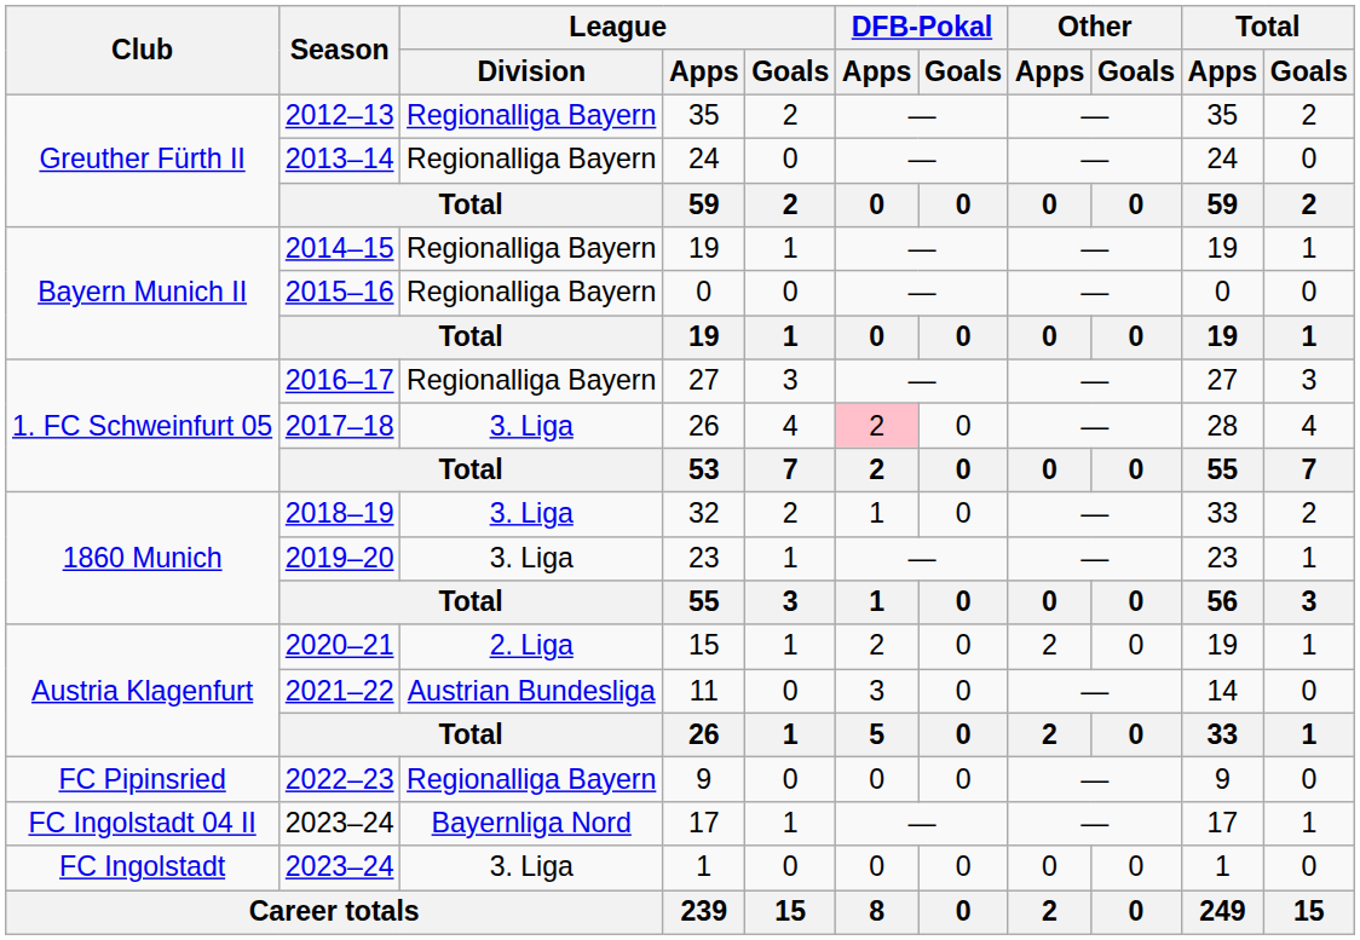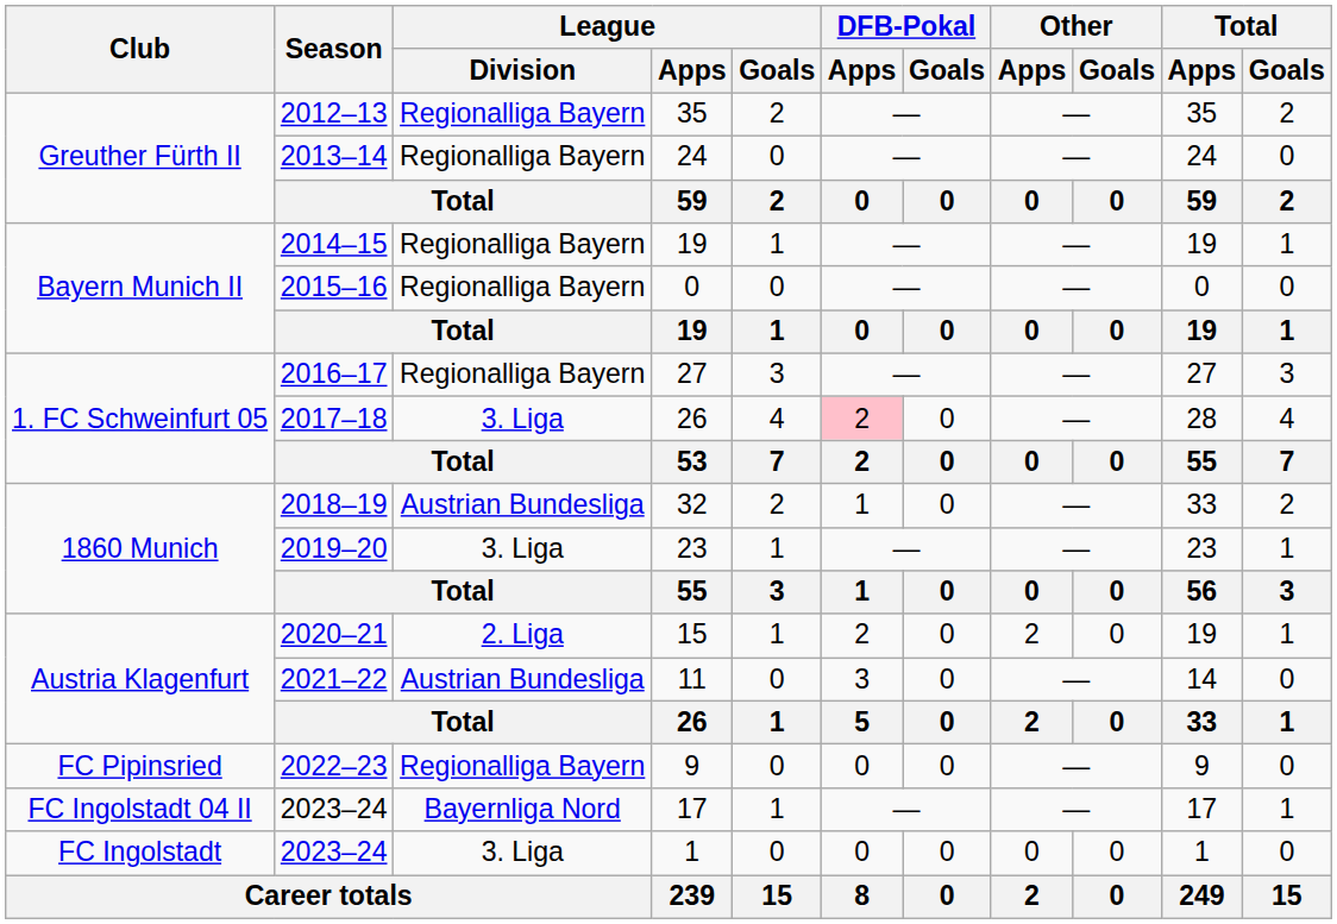 <table class="wikitable" style="text-align:center">
 <tr>
 <th rowspan="2">Club</th>
 <th rowspan="2">Season</th>
 <th colspan="3">League</th>
 <th colspan="2"><a href='#'>DFB-Pokal</a></th>
 <th colspan="2">Other</th>
 <th colspan="2">Total</th>
 </tr>
 <tr>
 <th>Division</th>
 <th>Apps</th>
 <th>Goals</th>
 <th>Apps</th>
 <th>Goals</th>
 <th>Apps</th>
 <th>Goals</th>
 <th>Apps</th>
 <th>Goals</th>
 </tr>
 <tr>
 <td rowspan="3"><a href='#'>Greuther Fürth II</a></td>
 <td><a href='#'>2012–13</a></td>
 <td><a href='#'>Regionalliga Bayern</a></td>
 <td>35</td>
 <td>2</td>
 <td colspan="2">—</td>
 <td colspan="2">—</td>
 <td>35</td>
 <td>2</td>
 </tr>
 <tr>
 <td><a href='#'>2013–14</a></td>
 <td>Regionalliga Bayern</td>
 <td>24</td>
 <td>0</td>
 <td colspan="2">—</td>
 <td colspan="2">—</td>
 <td>24</td>
 <td>0</td>
 </tr>
 <tr>
 <th colspan="2">Total</th>
 <th>59</th>
 <th>2</th>
 <th>0</th>
 <th>0</th>
 <th>0</th>
 <th>0</th>
 <th>59</th>
 <th>2</th>
 </tr>
 <tr>
 <td rowspan="3"><a href='#'>Bayern Munich II</a></td>
 <td><a href='#'>2014–15</a></td>
 <td>Regionalliga Bayern</td>
 <td>19</td>
 <td>1</td>
 <td colspan="2">—</td>
 <td colspan="2">—</td>
 <td>19</td>
 <td>1</td>
 </tr>
 <tr>
 <td><a href='#'>2015–16</a></td>
 <td>Regionalliga Bayern</td>
 <td>0</td>
 <td>0</td>
 <td colspan="2">—</td>
 <td colspan="2">—</td>
 <td>0</td>
 <td>0</td>
 </tr>
 <tr>
 <th colspan="2">Total</th>
 <th>19</th>
 <th>1</th>
 <th>0</th>
 <th>0</th>
 <th>0</th>
 <th>0</th>
 <th>19</th>
 <th>1</th>
 </tr>
 <tr>
 <td rowspan="3"><a href='#'>1. FC Schweinfurt 05</a></td>
 <td><a href='#'>2016–17</a></td>
 <td>Regionalliga Bayern</td>
 <td>27</td>
 <td>3</td>
 <td colspan="2">—</td>
 <td colspan="2">—</td>
 <td>27</td>
 <td>3</td>
 </tr>
 <tr>
 <td><a href='#'>2017–18</a></td>
 <td><a href='#'>3. Liga</a></td>
 <td>26</td>
 <td>4</td>
 <td style="background: pink;">2</td>
 <td>0</td>
 <td colspan="2">—</td>
 <td>28</td>
 <td>4</td>
 </tr>
 <tr>
 <th colspan="2">Total</th>
 <th>53</th>
 <th>7</th>
 <th>2</th>
 <th>0</th>
 <th>0</th>
 <th>0</th>
 <th>55</th>
 <th>7</th>
 </tr>
 <tr>
 <td rowspan="3"><a href='#'>1860 Munich</a></td>
 <td><a href='#'>2018–19</a></td>
-<td><a href='#'>3. Liga</a></td>
+<td><a href='#'>Austrian Bundesliga</a></td>
 <td>32</td>
 <td>2</td>
 <td>1</td>
 <td>0</td>
 <td colspan="2">—</td>
 <td>33</td>
 <td>2</td>
 </tr>
 <tr>
 <td><a href='#'>2019–20</a></td>
 <td>3. Liga</td>
 <td>23</td>
 <td>1</td>
 <td colspan="2">—</td>
 <td colspan="2">—</td>
 <td>23</td>
 <td>1</td>
 </tr>
 <tr>
 <th colspan="2">Total</th>
 <th>55</th>
 <th>3</th>
 <th>1</th>
 <th>0</th>
 <th>0</th>
 <th>0</th>
 <th>56</th>
 <th>3</th>
 </tr>
 <tr>
 <td rowspan="3"><a href='#'>Austria Klagenfurt</a></td>
 <td><a href='#'>2020–21</a></td>
 <td><a href='#'>2. Liga</a></td>
 <td>15</td>
 <td>1</td>
 <td>2</td>
 <td>0</td>
 <td>2</td>
 <td>0</td>
 <td>19</td>
 <td>1</td>
 </tr>
 <tr>
 <td><a href='#'>2021–22</a></td>
 <td><a href='#'>Austrian Bundesliga</a></td>
 <td>11</td>
 <td>0</td>
 <td>3</td>
 <td>0</td>
 <td colspan="2">—</td>
 <td>14</td>
 <td>0</td>
 </tr>
 <tr>
 <th colspan="2">Total</th>
 <th>26</th>
 <th>1</th>
 <th>5</th>
 <th>0</th>
 <th>2</th>
 <th>0</th>
 <th>33</th>
 <th>1</th>
 </tr>
 <tr>
 <td><a href='#'>FC Pipinsried</a></td>
 <td><a href='#'>2022–23</a></td>
 <td><a href='#'>Regionalliga Bayern</a></td>
 <td>9</td>
 <td>0</td>
 <td>0</td>
 <td>0</td>
 <td colspan="2">—</td>
 <td>9</td>
 <td>0</td>
 </tr>
 <tr>
 <td><a href='#'>FC Ingolstadt 04 II</a></td>
 <td>2023–24</td>
 <td><a href='#'>Bayernliga Nord</a></td>
 <td>17</td>
 <td>1</td>
 <td colspan="2">—</td>
 <td colspan="2">—</td>
 <td>17</td>
 <td>1</td>
 </tr>
 <tr>
 <td><a href='#'>FC Ingolstadt</a></td>
 <td><a href='#'>2023–24</a></td>
 <td>3. Liga</td>
 <td>1</td>
 <td>0</td>
 <td>0</td>
 <td>0</td>
 <td>0</td>
 <td>0</td>
 <td>1</td>
 <td>0</td>
 </tr>
 <tr>
 <th colspan="3">Career totals</th>
 <th>239</th>
 <th>15</th>
 <th>8</th>
 <th>0</th>
 <th>2</th>
 <th>0</th>
 <th>249</th>
 <th>15</th>
 </tr>
 </table>
